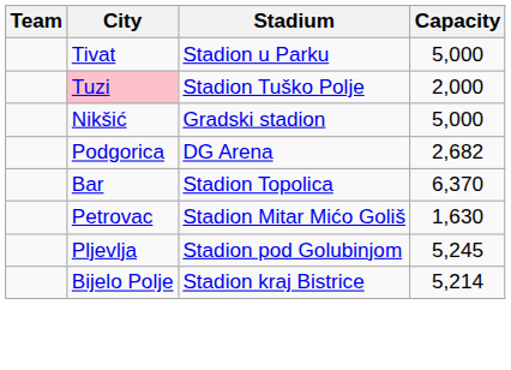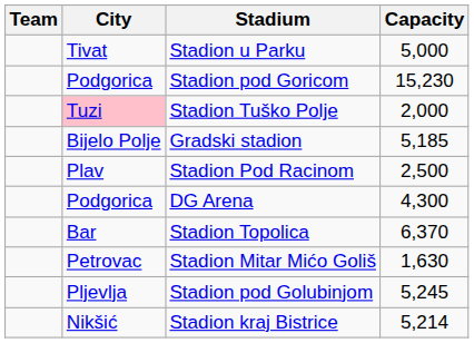 <table class="wikitable sortable">
 <tr>
 <th>Team</th>
 <th>City</th>
 <th>Stadium</th>
 <th>Capacity</th>
 </tr>
 <tr>
 <td></td>
 <td><a href='#'>Tivat</a></td>
 <td><a href='#'>Stadion u Parku</a></td>
 <td style="text-align:center;">5,000</td>
 </tr>
 <tr>
 <td></td>
+<td><a href='#'>Podgorica</a></td>
+<td><a href='#'>Stadion pod Goricom</a></td>
+<td style="text-align:center;">15,230</td>
+</tr>
+<tr>
+<td></td>
 <td style="background: pink;"><a href='#'>Tuzi</a></td>
 <td><a href='#'>Stadion Tuško Polje</a></td>
 <td style="text-align:center;">2,000</td>
 </tr>
 <tr>
 <td></td>
-<td><a href='#'>Nikšić</a></td>
+<td><a href='#'>Bijelo Polje</a></td>
 <td><a href='#'>Gradski stadion</a></td>
-<td style="text-align:center;">5,000</td>
+<td style="text-align:center;">5,185</td>
+</tr>
+<tr>
+<td></td>
+<td><a href='#'>Plav</a></td>
+<td><a href='#'>Stadion Pod Racinom</a></td>
+<td style="text-align:center;">2,500</td>
 </tr>
 <tr>
 <td></td>
 <td><a href='#'>Podgorica</a></td>
 <td><a href='#'>DG Arena</a></td>
-<td style="text-align:center;">2,682</td>
+<td style="text-align:center;">4,300</td>
 </tr>
 <tr>
 <td></td>
 <td><a href='#'>Bar</a></td>
 <td><a href='#'>Stadion Topolica</a></td>
 <td style="text-align:center;">6,370</td>
 </tr>
 <tr>
 <td></td>
 <td><a href='#'>Petrovac</a></td>
 <td><a href='#'>Stadion Mitar Mićo Goliš</a></td>
 <td style="text-align:center;">1,630</td>
 </tr>
 <tr>
 <td></td>
 <td><a href='#'>Pljevlja</a></td>
 <td><a href='#'>Stadion pod Golubinjom</a></td>
 <td style="text-align:center;">5,245</td>
 </tr>
 <tr>
 <td></td>
-<td><a href='#'>Bijelo Polje</a></td>
+<td><a href='#'>Nikšić</a></td>
 <td><a href='#'>Stadion kraj Bistrice</a></td>
 <td style="text-align:center;">5,214</td>
 </tr>
 </table>
